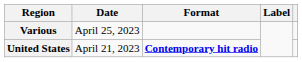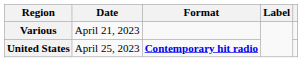 <table class="wikitable plainrowheaders">
 <tr>
 <th scope="col">Region</th>
 <th scope="col">Date</th>
 <th scope="col">Format</th>
 <th scope="col">Label</th>
 <th scope="col"></th>
 </tr>
 <tr>
 <th scope="row">Various</th>
-<td>April 25, 2023</td>
+<td>April 21, 2023</td>
 <td></td>
 <td rowspan="2"></td>
 <td></td>
 </tr>
 <tr>
 <th scope="row">United States</th>
-<td>April 21, 2023</td>
+<td>April 25, 2023</td>
 <td><strong><a href='#'>Contemporary hit radio</a></strong></td>
 <td></td>
 </tr>
 </table>
